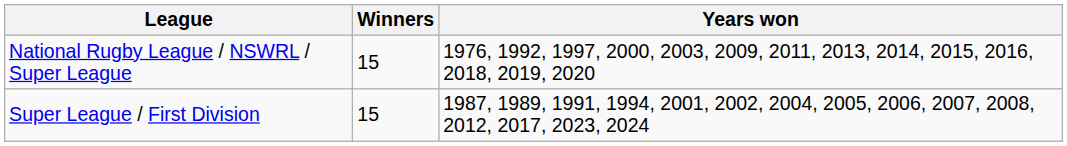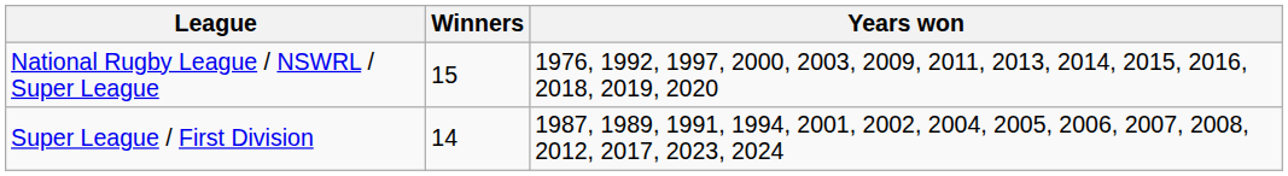 <table class="wikitable sortable">
 <tr>
 <th>League</th>
 <th>Winners</th>
 <th>Years won</th>
 </tr>
 <tr>
 <td> <a href='#'>National Rugby League</a> / <a href='#'>NSWRL</a> /  <a href='#'>Super League</a></td>
 <td>15</td>
 <td>1976, 1992, 1997, 2000, 2003, 2009, 2011, 2013, 2014, 2015, 2016, 2018, 2019, 2020</td>
 </tr>
 <tr>
 <td> <a href='#'>Super League</a> / <a href='#'>First Division</a></td>
-<td>15</td>
+<td>14</td>
 <td>1987, 1989, 1991, 1994, 2001, 2002, 2004, 2005, 2006, 2007, 2008, 2012, 2017, 2023, 2024</td>
 </tr>
 </table>
